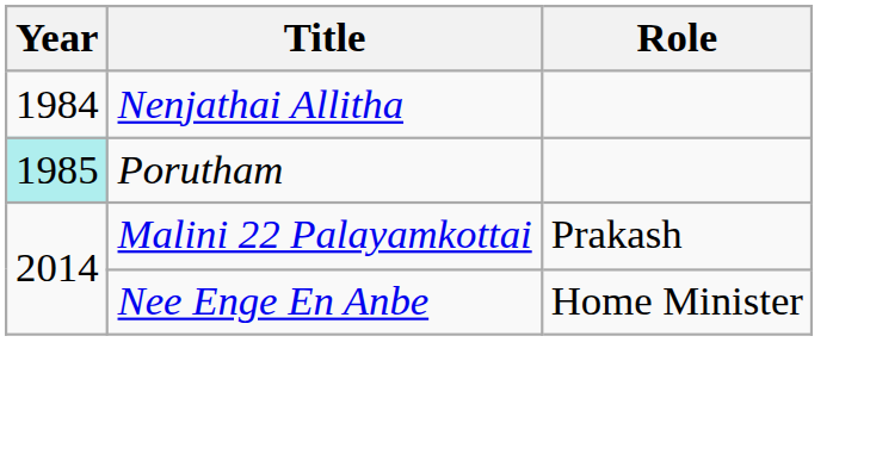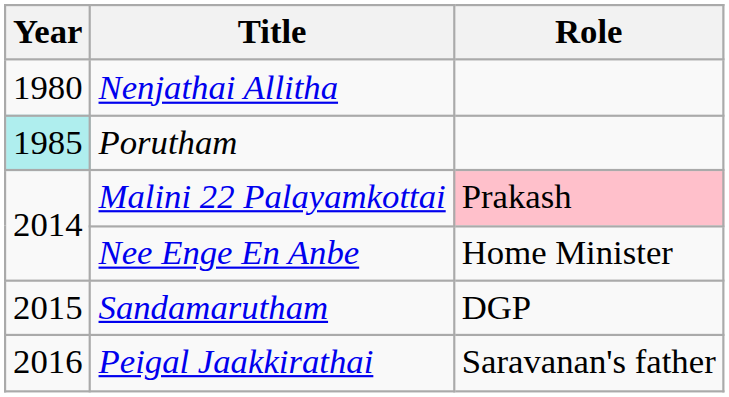 <table class="wikitable">
 <tr>
 <th>Year</th>
 <th>Title</th>
 <th>Role</th>
 </tr>
 <tr>
-<td>1984</td>
+<td>1980</td>
 <td><em><a href='#'>Nenjathai Allitha</a></em></td>
 <td></td>
 </tr>
 <tr>
 <td style="background: paleturquoise;">1985</td>
 <td><em>Porutham</em></td>
 <td></td>
 </tr>
 <tr>
 <td rowspan="2">2014</td>
 <td><em><a href='#'>Malini 22 Palayamkottai</a></em></td>
-<td>Prakash</td>
+<td style="background: pink;">Prakash</td>
 </tr>
 <tr>
 <td><em><a href='#'>Nee Enge En Anbe</a></em></td>
 <td>Home Minister</td>
 </tr>
+<tr>
+<td>2015</td>
+<td><em><a href='#'>Sandamarutham</a></em></td>
+<td>DGP</td>
+</tr>
+<tr>
+<td>2016</td>
+<td><em><a href='#'>Peigal Jaakkirathai</a></em></td>
+<td>Saravanan's father</td>
+</tr>
 </table>
